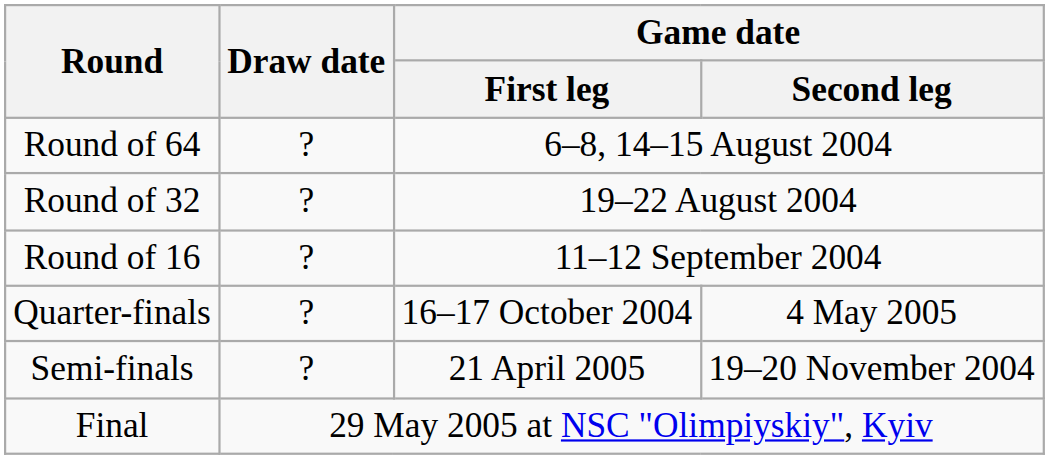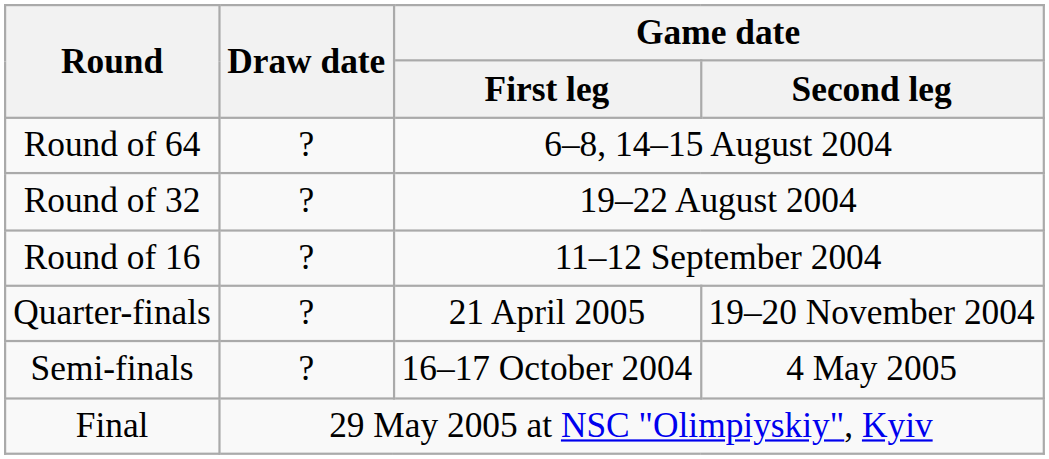 <table class="wikitable" style="text-align:center">
 <tr>
 <th rowspan=2>Round</th>
 <th rowspan=2>Draw date</th>
 <th colspan=2>Game date</th>
 </tr>
 <tr>
 <th>First leg</th>
 <th>Second leg</th>
 </tr>
 <tr>
 <td>Round of 64</td>
 <td>?</td>
 <td colspan=2>6–8, 14–15 August 2004</td>
 </tr>
 <tr>
 <td>Round of 32</td>
 <td>?</td>
 <td colspan=2>19–22 August 2004</td>
 </tr>
 <tr>
 <td>Round of 16</td>
 <td>?</td>
 <td colspan=2>11–12 September 2004</td>
 </tr>
 <tr>
 <td>Quarter-finals</td>
 <td>?</td>
-<td>16–17 October 2004</td>
-<td>4 May 2005</td>
+<td>21 April 2005</td>
+<td>19–20 November 2004</td>
 </tr>
 <tr>
 <td>Semi-finals</td>
 <td>?</td>
-<td>21 April 2005</td>
-<td>19–20 November 2004</td>
+<td>16–17 October 2004</td>
+<td>4 May 2005</td>
 </tr>
 <tr>
 <td>Final</td>
 <td colspan="3">29 May 2005 at <a href='#'>NSC "Olimpiyskiy"</a>, <a href='#'>Kyiv</a></td>
 </tr>
 </table>
